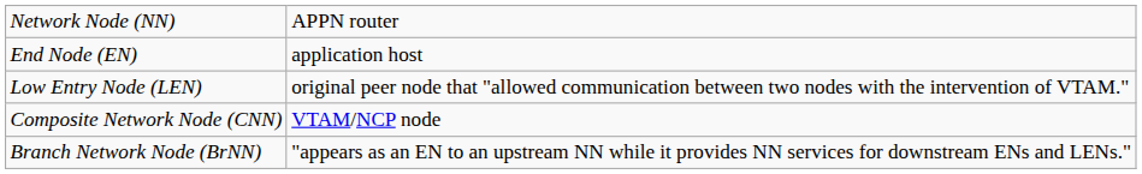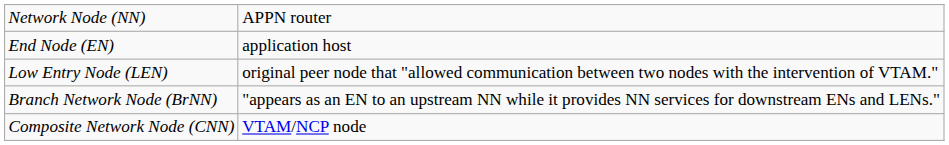 <table class="wikitable">
 <tr>
 <td><em>Network Node (NN)</em></td>
 <td>APPN router</td>
 </tr>
 <tr>
 <td><em>End Node (EN)</em></td>
 <td>application host</td>
 </tr>
 <tr>
 <td><em>Low Entry Node (LEN)</em></td>
 <td>original peer node that "allowed communication between two nodes with the intervention of VTAM."</td>
 </tr>
 <tr>
+<td><em>Branch Network Node (BrNN)</em></td>
+<td>"appears as an EN to an upstream NN while it provides NN services for downstream ENs and LENs."</td>
+</tr>
+<tr>
 <td><em>Composite Network Node (CNN)</em></td>
 <td><a href='#'>VTAM</a>/<a href='#'>NCP</a> node</td>
 </tr>
-<tr>
-<td><em>Branch Network Node (BrNN)</em></td>
-<td>"appears as an EN to an upstream NN while it provides NN services for downstream ENs and LENs."</td>
-</tr>
 </table>
